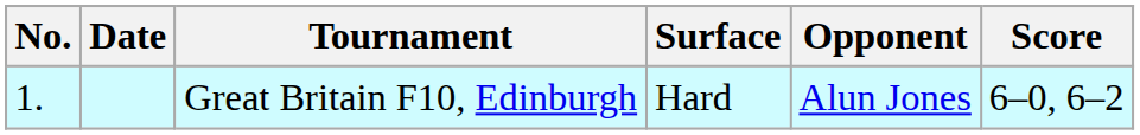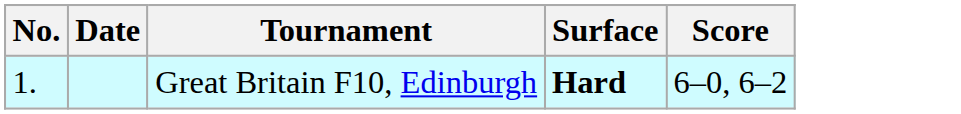 <table class="sortable wikitable">
 <tr>
 <th>No.</th>
 <th>Date</th>
 <th>Tournament</th>
 <th>Surface</th>
-<th>Opponent</th>
 <th class="unsortable">Score</th>
 </tr>
 <tr style="background:#cffcff;">
 <td>1.</td>
 <td></td>
 <td>Great Britain F10, <a href='#'>Edinburgh</a></td>
-<td>Hard</td>
-<td> <a href='#'>Alun Jones</a></td>
+<td><strong>Hard</strong></td>
 <td>6–0, 6–2</td>
 </tr>
 </table>
